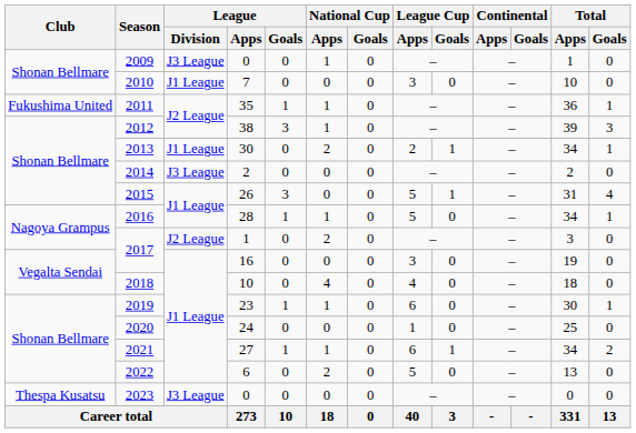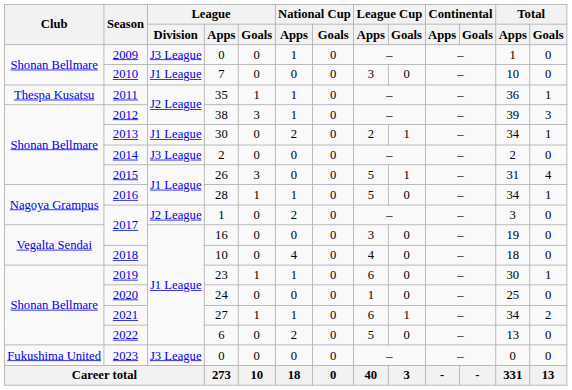 <table class="wikitable" style="text-align: center;">
 <tr>
 <th rowspan="2">Club</th>
 <th rowspan="2">Season</th>
 <th colspan="3">League</th>
 <th colspan="2">National Cup</th>
 <th colspan="2">League Cup</th>
 <th colspan="2">Continental</th>
 <th colspan="2">Total</th>
 </tr>
 <tr>
 <th>Division</th>
 <th>Apps</th>
 <th>Goals</th>
 <th>Apps</th>
 <th>Goals</th>
 <th>Apps</th>
 <th>Goals</th>
 <th>Apps</th>
 <th>Goals</th>
 <th>Apps</th>
 <th>Goals</th>
 </tr>
 <tr>
 <td rowspan="2" valign="center"><a href='#'>Shonan Bellmare</a></td>
 <td><a href='#'>2009</a></td>
 <td><a href='#'>J3 League</a></td>
 <td>0</td>
 <td>0</td>
 <td>1</td>
 <td>0</td>
 <td colspan="2">–</td>
 <td colspan="2">–</td>
 <td>1</td>
 <td>0</td>
 </tr>
 <tr>
 <td><a href='#'>2010</a></td>
 <td rowspan="1"><a href='#'>J1 League</a></td>
 <td>7</td>
 <td>0</td>
 <td>0</td>
 <td>0</td>
 <td>3</td>
 <td>0</td>
 <td colspan="2">–</td>
 <td>10</td>
 <td>0</td>
 </tr>
 <tr>
-<td><a href='#'>Fukushima United</a></td>
+<td><a href='#'>Thespa Kusatsu</a></td>
 <td><a href='#'>2011</a></td>
 <td rowspan="2"><a href='#'>J2 League</a></td>
 <td>35</td>
 <td>1</td>
 <td>1</td>
 <td>0</td>
 <td colspan="2">–</td>
 <td colspan="2">–</td>
 <td>36</td>
 <td>1</td>
 </tr>
 <tr>
 <td rowspan="4"><a href='#'>Shonan Bellmare</a></td>
 <td><a href='#'>2012</a></td>
 <td>38</td>
 <td>3</td>
 <td>1</td>
 <td>0</td>
 <td colspan="2">–</td>
 <td colspan="2">–</td>
 <td>39</td>
 <td>3</td>
 </tr>
 <tr>
 <td><a href='#'>2013</a></td>
 <td rowspan="1"><a href='#'>J1 League</a></td>
 <td>30</td>
 <td>0</td>
 <td>2</td>
 <td>0</td>
 <td>2</td>
 <td>1</td>
 <td colspan="2">–</td>
 <td>34</td>
 <td>1</td>
 </tr>
 <tr>
 <td><a href='#'>2014</a></td>
 <td><a href='#'>J3 League</a></td>
 <td>2</td>
 <td>0</td>
 <td>0</td>
 <td>0</td>
 <td colspan="2">–</td>
 <td colspan="2">–</td>
 <td>2</td>
 <td>0</td>
 </tr>
 <tr>
 <td><a href='#'>2015</a></td>
 <td rowspan="2"><a href='#'>J1 League</a></td>
 <td>26</td>
 <td>3</td>
 <td>0</td>
 <td>0</td>
 <td>5</td>
 <td>1</td>
 <td colspan="2">–</td>
 <td>31</td>
 <td>4</td>
 </tr>
 <tr>
 <td rowspan="2"><a href='#'>Nagoya Grampus</a></td>
 <td><a href='#'>2016</a></td>
 <td>28</td>
 <td>1</td>
 <td>1</td>
 <td>0</td>
 <td>5</td>
 <td>0</td>
 <td colspan="2">–</td>
 <td>34</td>
 <td>1</td>
 </tr>
 <tr>
 <td rowspan="2"><a href='#'>2017</a></td>
 <td><a href='#'>J2 League</a></td>
 <td>1</td>
 <td>0</td>
 <td>2</td>
 <td>0</td>
 <td colspan="2">–</td>
 <td colspan="2">–</td>
 <td>3</td>
 <td>0</td>
 </tr>
 <tr>
 <td rowspan="2"><a href='#'>Vegalta Sendai</a></td>
 <td rowspan="6"><a href='#'>J1 League</a></td>
 <td>16</td>
 <td>0</td>
 <td>0</td>
 <td>0</td>
 <td>3</td>
 <td>0</td>
 <td colspan="2">–</td>
 <td>19</td>
 <td>0</td>
 </tr>
 <tr>
 <td><a href='#'>2018</a></td>
 <td>10</td>
 <td>0</td>
 <td>4</td>
 <td>0</td>
 <td>4</td>
 <td>0</td>
 <td colspan="2">–</td>
 <td>18</td>
 <td>0</td>
 </tr>
 <tr>
 <td rowspan="4"><a href='#'>Shonan Bellmare</a></td>
 <td><a href='#'>2019</a></td>
 <td>23</td>
 <td>1</td>
 <td>1</td>
 <td>0</td>
 <td>6</td>
 <td>0</td>
 <td colspan="2">–</td>
 <td>30</td>
 <td>1</td>
 </tr>
 <tr>
 <td><a href='#'>2020</a></td>
 <td>24</td>
 <td>0</td>
 <td>0</td>
 <td>0</td>
 <td>1</td>
 <td>0</td>
 <td colspan="2">–</td>
 <td>25</td>
 <td>0</td>
 </tr>
 <tr>
 <td><a href='#'>2021</a></td>
 <td>27</td>
 <td>1</td>
 <td>1</td>
 <td>0</td>
 <td>6</td>
 <td>1</td>
 <td colspan="2">–</td>
 <td>34</td>
 <td>2</td>
 </tr>
 <tr>
 <td><a href='#'>2022</a></td>
 <td>6</td>
 <td>0</td>
 <td>2</td>
 <td>0</td>
 <td>5</td>
 <td>0</td>
 <td colspan="2">–</td>
 <td>13</td>
 <td>0</td>
 </tr>
 <tr>
-<td><a href='#'>Thespa Kusatsu</a></td>
+<td><a href='#'>Fukushima United</a></td>
 <td><a href='#'>2023</a></td>
 <td><a href='#'>J3 League</a></td>
 <td>0</td>
 <td>0</td>
 <td>0</td>
 <td>0</td>
 <td colspan="2">–</td>
 <td colspan="2">–</td>
 <td>0</td>
 <td>0</td>
 </tr>
 <tr>
 <th colspan="3">Career total</th>
 <th>273</th>
 <th>10</th>
 <th>18</th>
 <th>0</th>
 <th>40</th>
 <th>3</th>
 <th>-</th>
 <th>-</th>
 <th>331</th>
 <th>13</th>
 </tr>
 </table>
